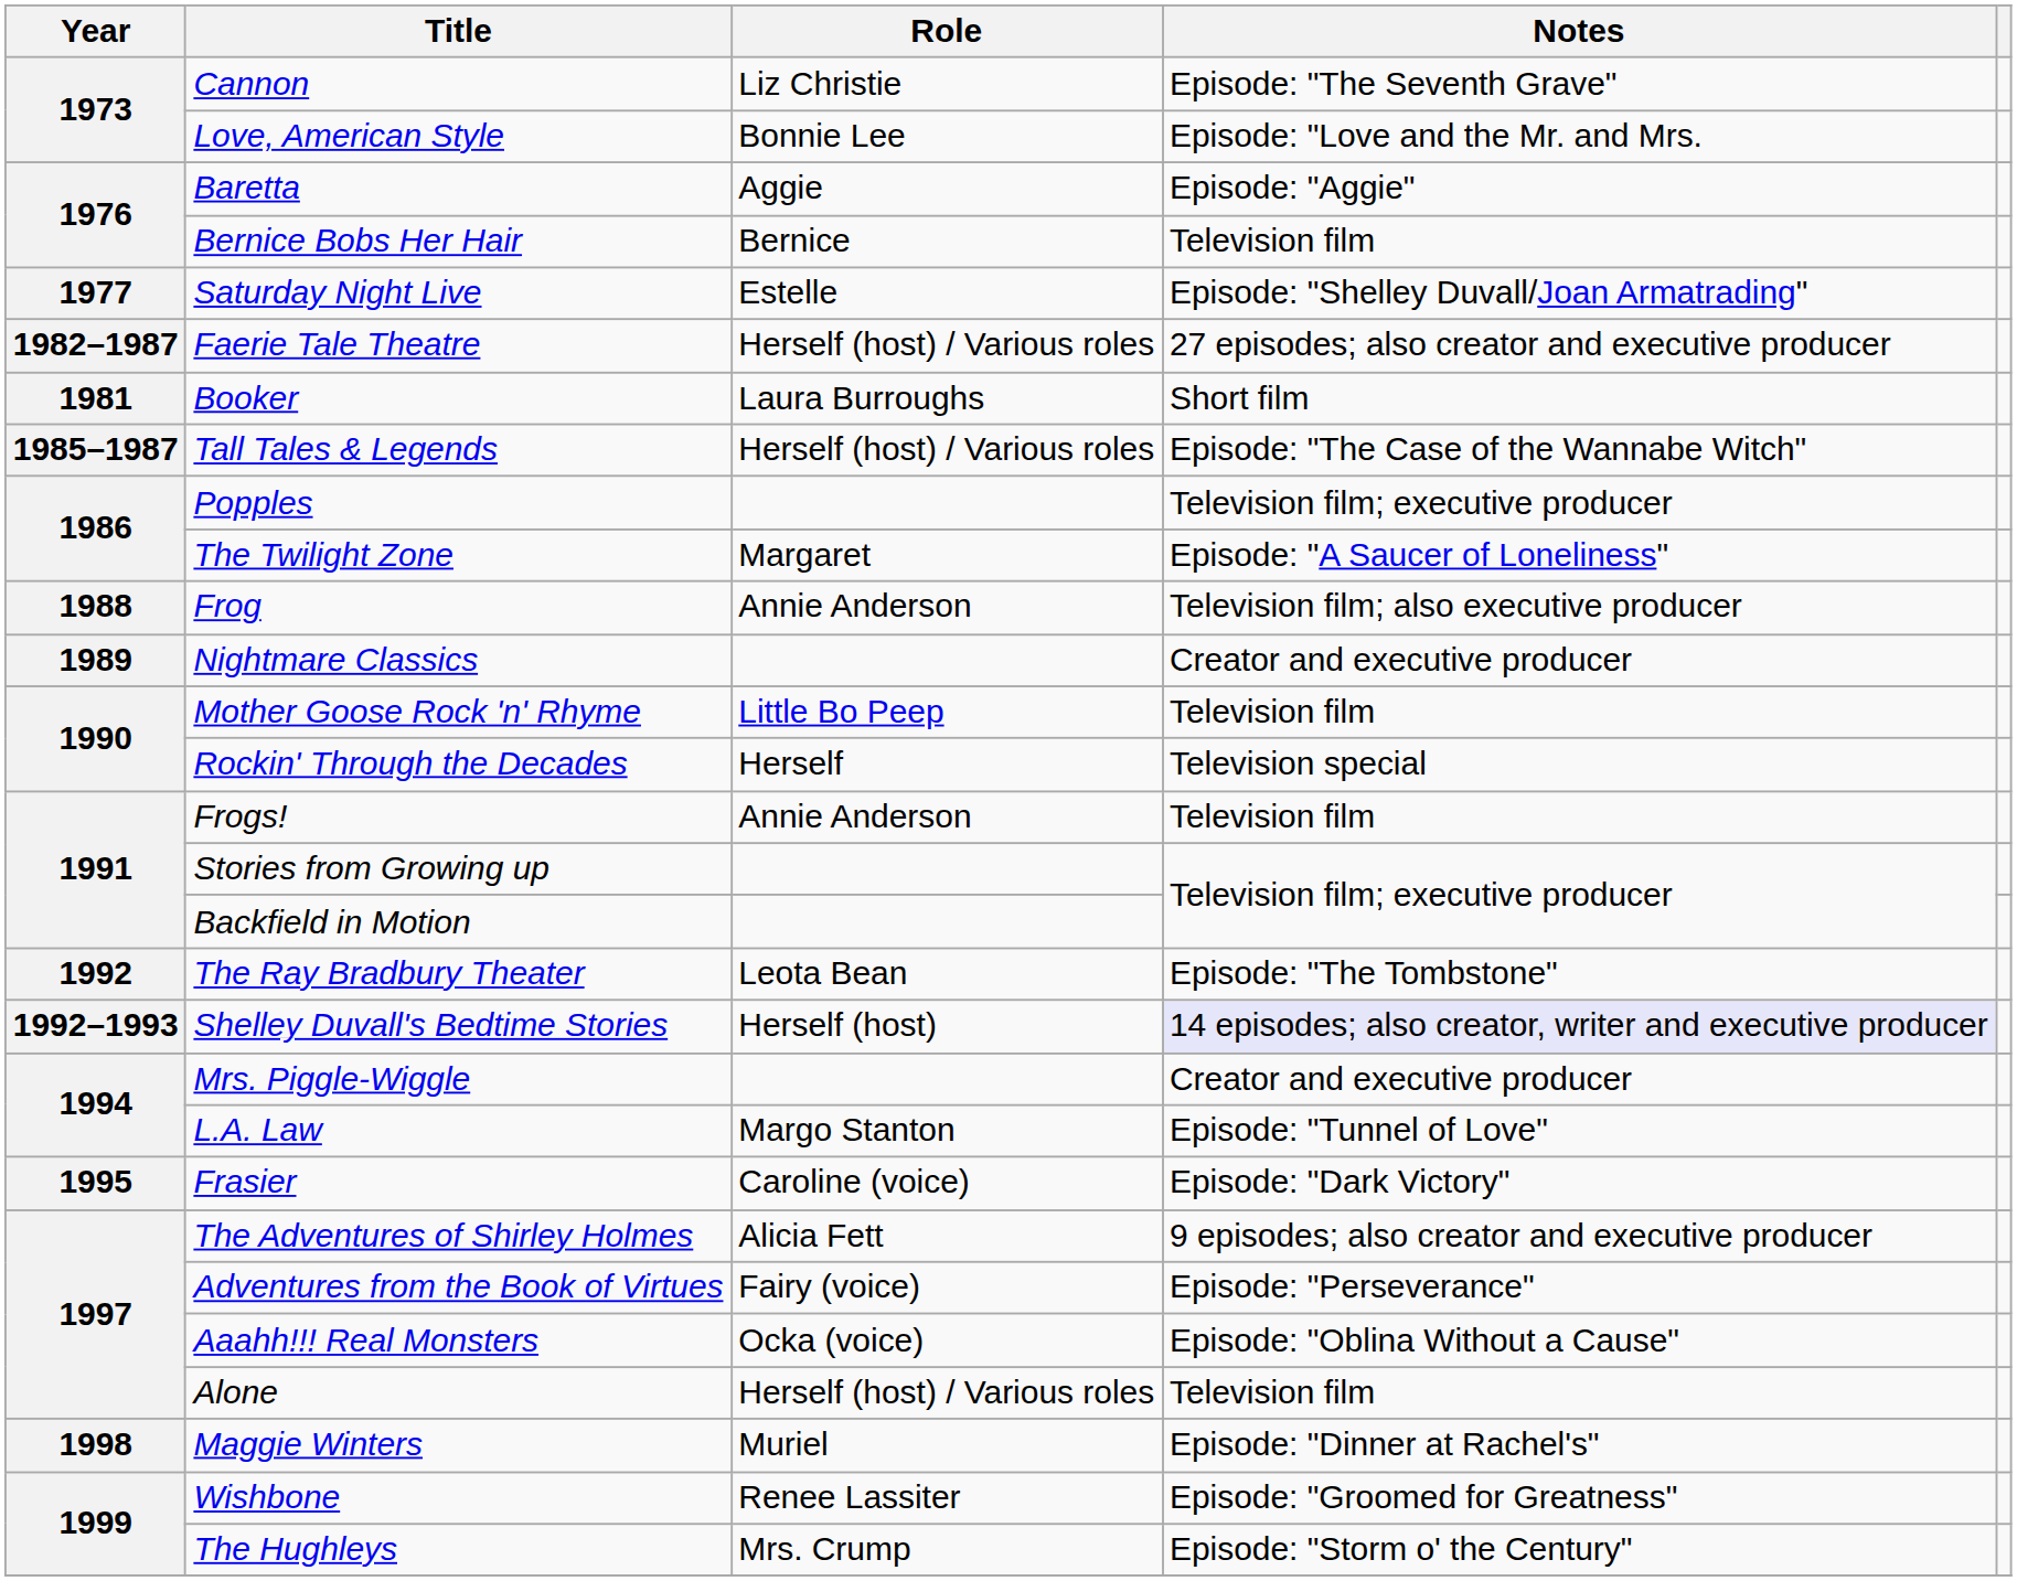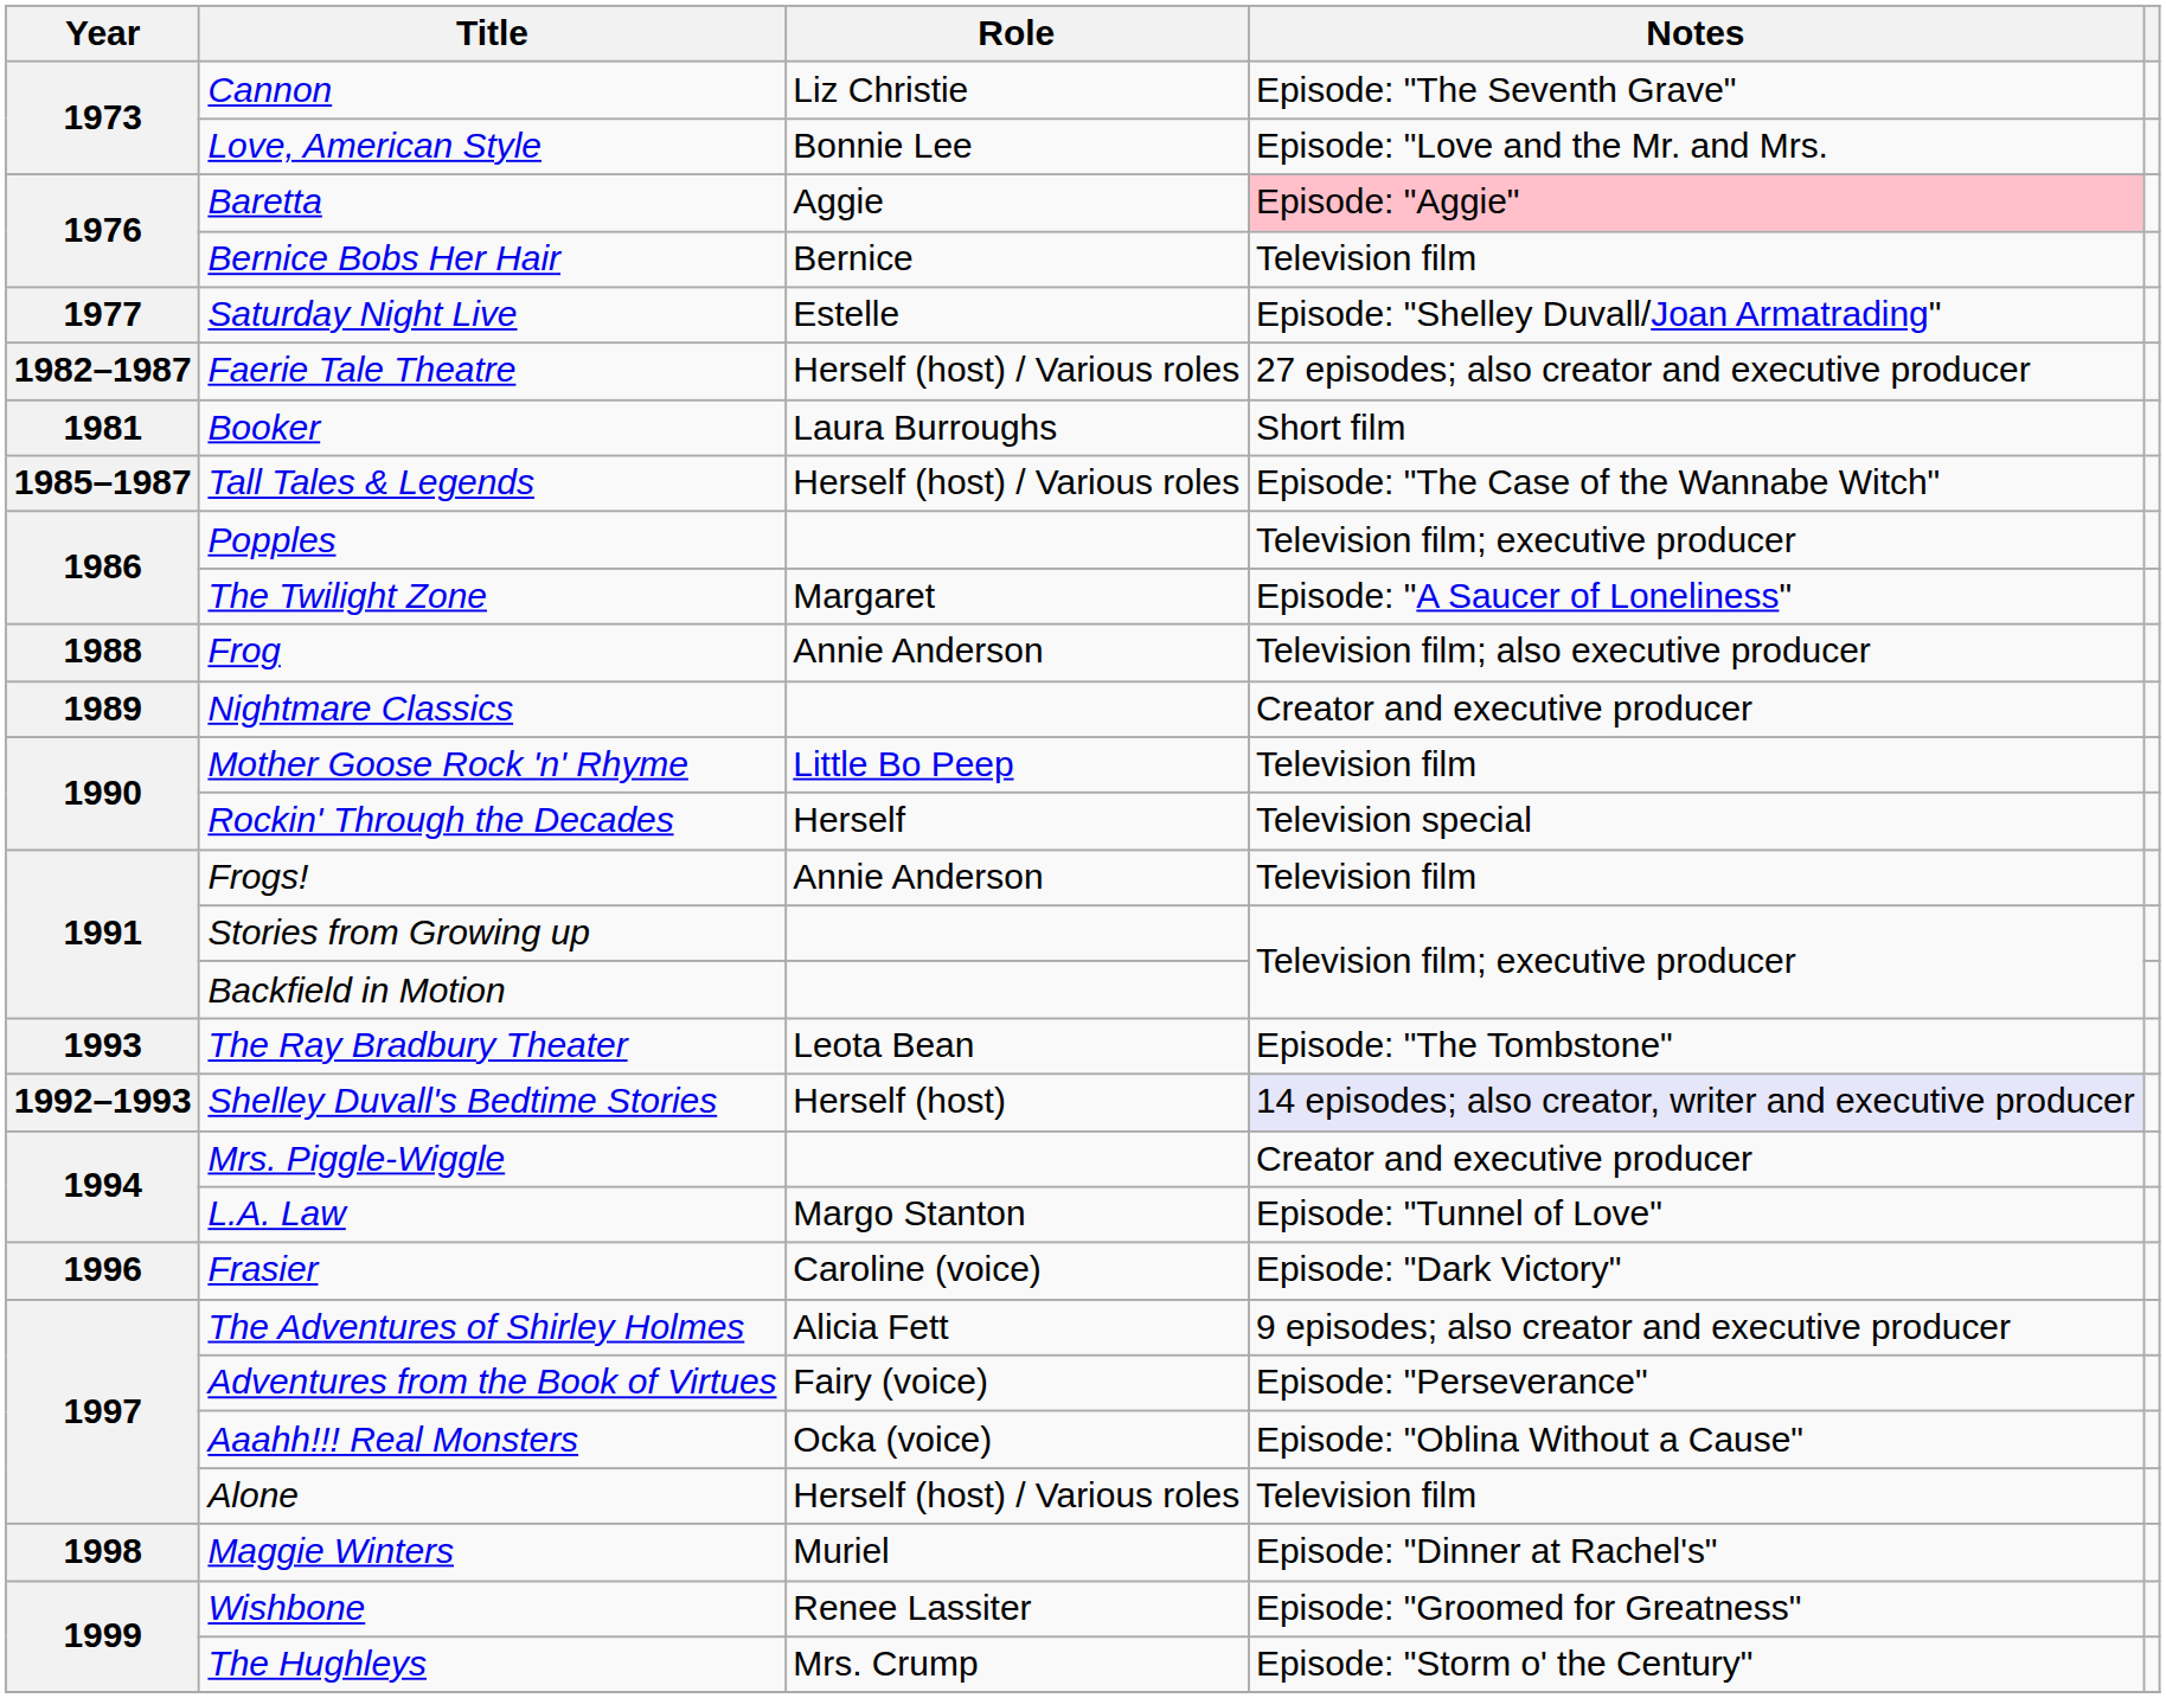 <table class="wikitable plainrowheaders sortable" style="margin-right: 0;">
 <tr>
 <th scope="col">Year</th>
 <th scope="col">Title</th>
 <th scope="col">Role</th>
 <th scope="col" class="unsortable">Notes</th>
 <th scope="col" class="unsortable"></th>
 </tr>
 <tr>
 <th rowspan="2" scope="row">1973</th>
 <td><em><a href='#'>Cannon</a></em></td>
 <td>Liz Christie</td>
 <td>Episode: "The Seventh Grave"</td>
 <td style="text-align:center;"></td>
 </tr>
 <tr>
 <td><em><a href='#'>Love, American Style</a></em></td>
 <td>Bonnie Lee</td>
 <td>Episode: "Love and the Mr. and Mrs.</td>
 <td style="text-align:center;"></td>
 </tr>
 <tr>
 <th rowspan="2" scope="row">1976</th>
 <td><em><a href='#'>Baretta</a></em></td>
 <td>Aggie</td>
-<td>Episode: "Aggie"</td>
+<td style="background: pink;">Episode: "Aggie"</td>
 <td style="text-align:center;"></td>
 </tr>
 <tr>
 <td><em><a href='#'>Bernice Bobs Her Hair</a></em></td>
 <td>Bernice</td>
 <td>Television film</td>
 <td style="text-align:center;"></td>
 </tr>
 <tr>
 <th scope="row">1977</th>
 <td><em><a href='#'>Saturday Night Live</a></em></td>
 <td>Estelle</td>
 <td>Episode: "Shelley Duvall/<a href='#'>Joan Armatrading</a>"</td>
 <td style="text-align:center;"></td>
 </tr>
 <tr>
 <th scope="row">1982–1987</th>
 <td><em><a href='#'>Faerie Tale Theatre</a></em></td>
 <td>Herself (host) / Various roles</td>
 <td>27 episodes; also creator and executive producer</td>
 <td style="text-align:center;"></td>
 </tr>
 <tr>
 <th scope="row">1981</th>
 <td><em><a href='#'>Booker</a></em></td>
 <td>Laura Burroughs</td>
 <td>Short film</td>
 <td style="text-align:center;"></td>
 </tr>
 <tr>
 <th scope="row">1985–1987</th>
 <td><em><a href='#'>Tall Tales & Legends</a></em></td>
 <td>Herself (host) / Various roles</td>
 <td>Episode: "The Case of the Wannabe Witch"</td>
 <td style="text-align:center;"></td>
 </tr>
 <tr>
 <th rowspan="2" scope="row">1986</th>
 <td><em><a href='#'>Popples</a></em></td>
 <td></td>
 <td>Television film; executive producer</td>
 <td style="text-align:center;"></td>
 </tr>
 <tr>
 <td data-sort-value="Twilight Zone, The"><em><a href='#'>The Twilight Zone</a></em></td>
 <td>Margaret</td>
 <td>Episode: "<a href='#'>A Saucer of Loneliness</a>"</td>
 <td style="text-align:center;"></td>
 </tr>
 <tr>
 <th scope="row">1988</th>
 <td><em><a href='#'>Frog</a></em></td>
 <td>Annie Anderson</td>
 <td>Television film; also executive producer</td>
 <td style="text-align:center;"></td>
 </tr>
 <tr>
 <th scope="row">1989</th>
 <td><em><a href='#'>Nightmare Classics</a></em></td>
 <td></td>
 <td>Creator and executive producer</td>
 <td style="text-align:center;"></td>
 </tr>
 <tr>
 <th rowspan="2" scope="row">1990</th>
 <td><em><a href='#'>Mother Goose Rock 'n' Rhyme</a></em></td>
 <td><a href='#'>Little Bo Peep</a></td>
 <td>Television film</td>
 <td style="text-align:center;"></td>
 </tr>
 <tr>
 <td><em><a href='#'>Rockin' Through the Decades</a></em></td>
 <td>Herself</td>
 <td>Television special</td>
 <td style="text-align:center;"></td>
 </tr>
 <tr>
 <th rowspan="3" scope="row">1991</th>
 <td><em>Frogs!</em></td>
 <td>Annie Anderson</td>
 <td>Television film</td>
 <td style="text-align:center;"></td>
 </tr>
 <tr>
 <td><em>Stories from Growing up</em></td>
 <td></td>
 <td rowspan="2">Television film; executive producer</td>
 <td style="text-align:center;"></td>
 </tr>
 <tr>
 <td><em>Backfield in Motion</em></td>
 <td></td>
 <td style="text-align:center;"></td>
 </tr>
 <tr>
-<th scope="row">1992</th>
+<th scope="row">1993</th>
 <td data-sort-value="Ray Bradbury Theater, The"><em><a href='#'>The Ray Bradbury Theater</a></em></td>
 <td>Leota Bean</td>
 <td>Episode: "The Tombstone"</td>
 <td style="text-align:center;"></td>
 </tr>
 <tr>
 <th scope="row">1992–1993</th>
 <td><em><a href='#'>Shelley Duvall's Bedtime Stories</a></em></td>
 <td>Herself (host)</td>
 <td style="background: lavender;">14 episodes; also creator, writer and executive producer</td>
 <td style="text-align:center;"></td>
 </tr>
 <tr>
 <th rowspan="2" scope="row">1994</th>
 <td><em><a href='#'>Mrs. Piggle-Wiggle</a></em></td>
 <td></td>
 <td>Creator and executive producer</td>
 <td style="text-align:center;"></td>
 </tr>
 <tr>
 <td><em><a href='#'>L.A. Law</a></em></td>
 <td>Margo Stanton</td>
 <td>Episode: "Tunnel of Love"</td>
 <td style="text-align:center;"></td>
 </tr>
 <tr>
-<th scope="row">1995</th>
+<th scope="row">1996</th>
 <td><em><a href='#'>Frasier</a></em></td>
 <td>Caroline (voice)</td>
 <td>Episode: "Dark Victory"</td>
 <td style="text-align:center;"></td>
 </tr>
 <tr>
 <th rowspan="4" scope="row">1997</th>
 <td data-sort-value="Adventures of Shirley Holmes, The"><em><a href='#'>The Adventures of Shirley Holmes</a></em></td>
 <td>Alicia Fett</td>
 <td>9 episodes; also creator and executive producer</td>
 <td style="text-align:center;"></td>
 </tr>
 <tr>
 <td><em><a href='#'>Adventures from the Book of Virtues</a></em></td>
 <td>Fairy (voice)</td>
 <td>Episode: "Perseverance"</td>
 <td style="text-align:center;"></td>
 </tr>
 <tr>
 <td><em><a href='#'>Aaahh!!! Real Monsters</a></em></td>
 <td>Ocka (voice)</td>
 <td>Episode: "Oblina Without a Cause"</td>
 <td style="text-align:center;"></td>
 </tr>
 <tr>
 <td><em>Alone</em></td>
 <td>Herself (host) / Various roles</td>
 <td>Television film</td>
 <td style="text-align:center;"></td>
 </tr>
 <tr>
 <th scope="row">1998</th>
 <td><em><a href='#'>Maggie Winters</a></em></td>
 <td>Muriel</td>
 <td>Episode: "Dinner at Rachel's"</td>
 <td style="text-align:center;"></td>
 </tr>
 <tr>
 <th rowspan="2" scope="row">1999</th>
 <td><em><a href='#'>Wishbone</a></em></td>
 <td>Renee Lassiter</td>
 <td>Episode: "Groomed for Greatness"</td>
 <td style="text-align:center;"></td>
 </tr>
 <tr>
 <td data-sort-value="Hughleys, The"><em><a href='#'>The Hughleys</a></em></td>
 <td>Mrs. Crump</td>
 <td>Episode: "Storm o' the Century"</td>
 <td style="text-align:center;"></td>
 </tr>
 <tr>
 </tr>
 </table>
